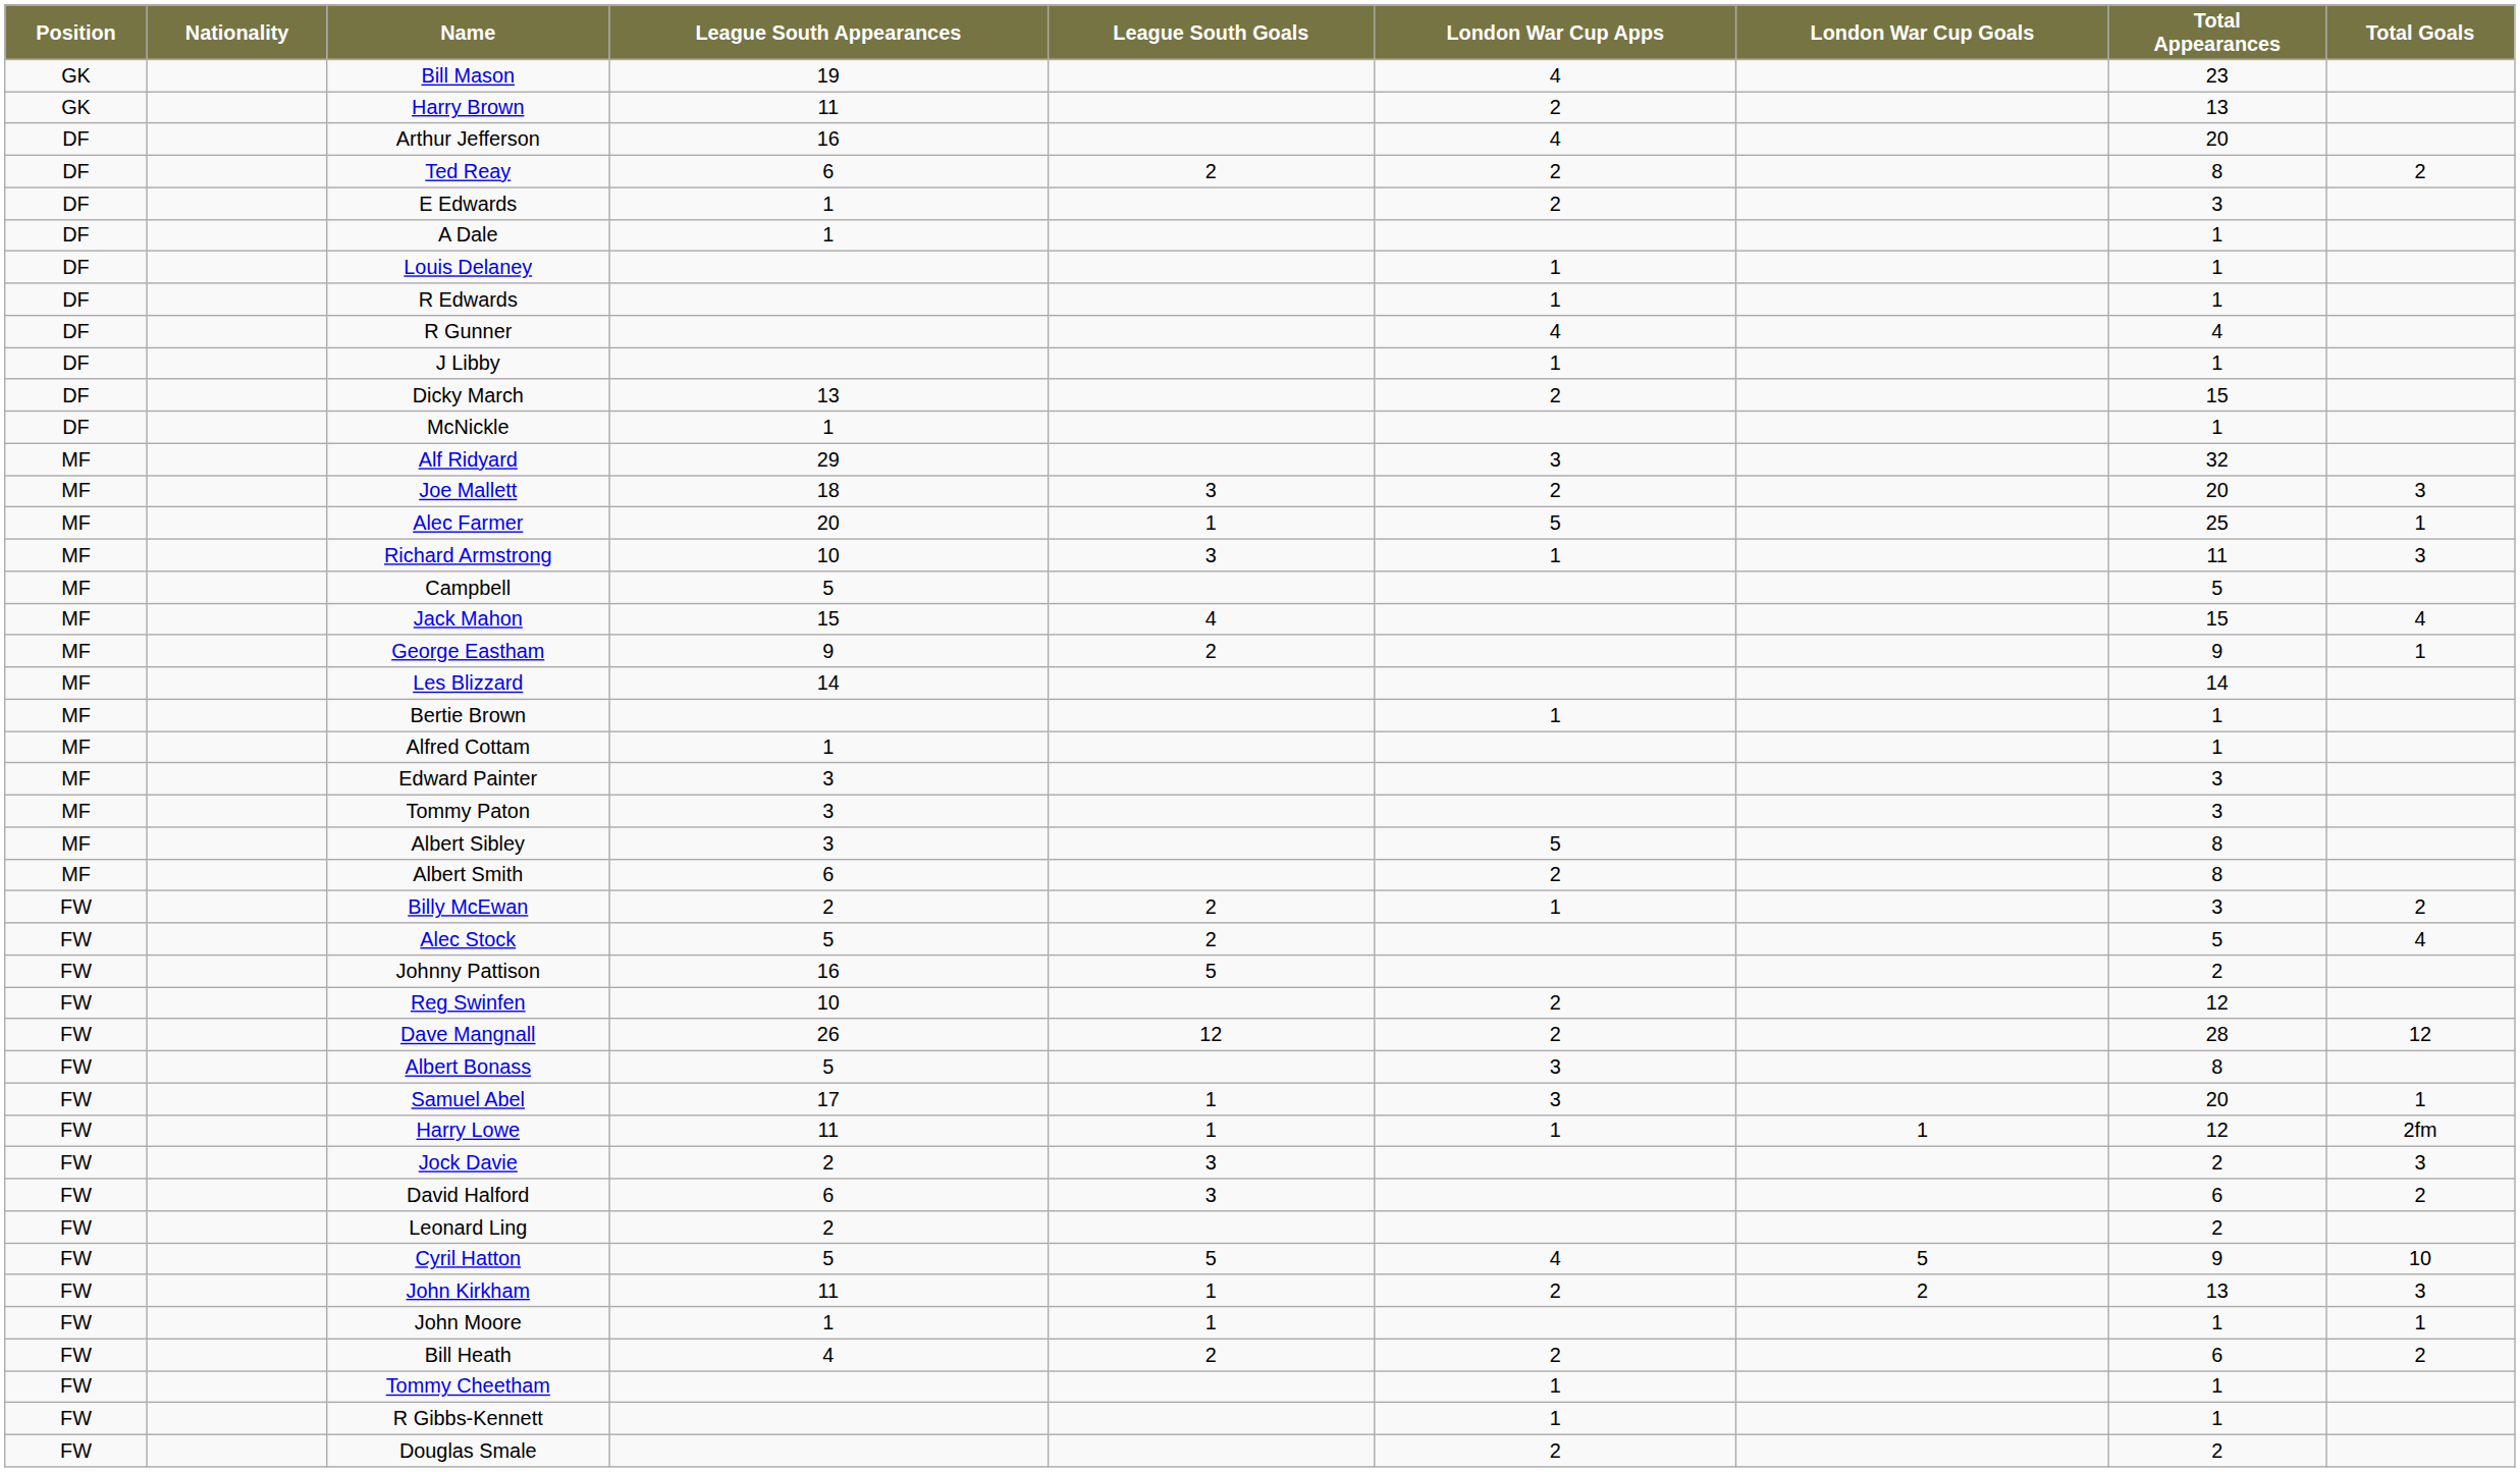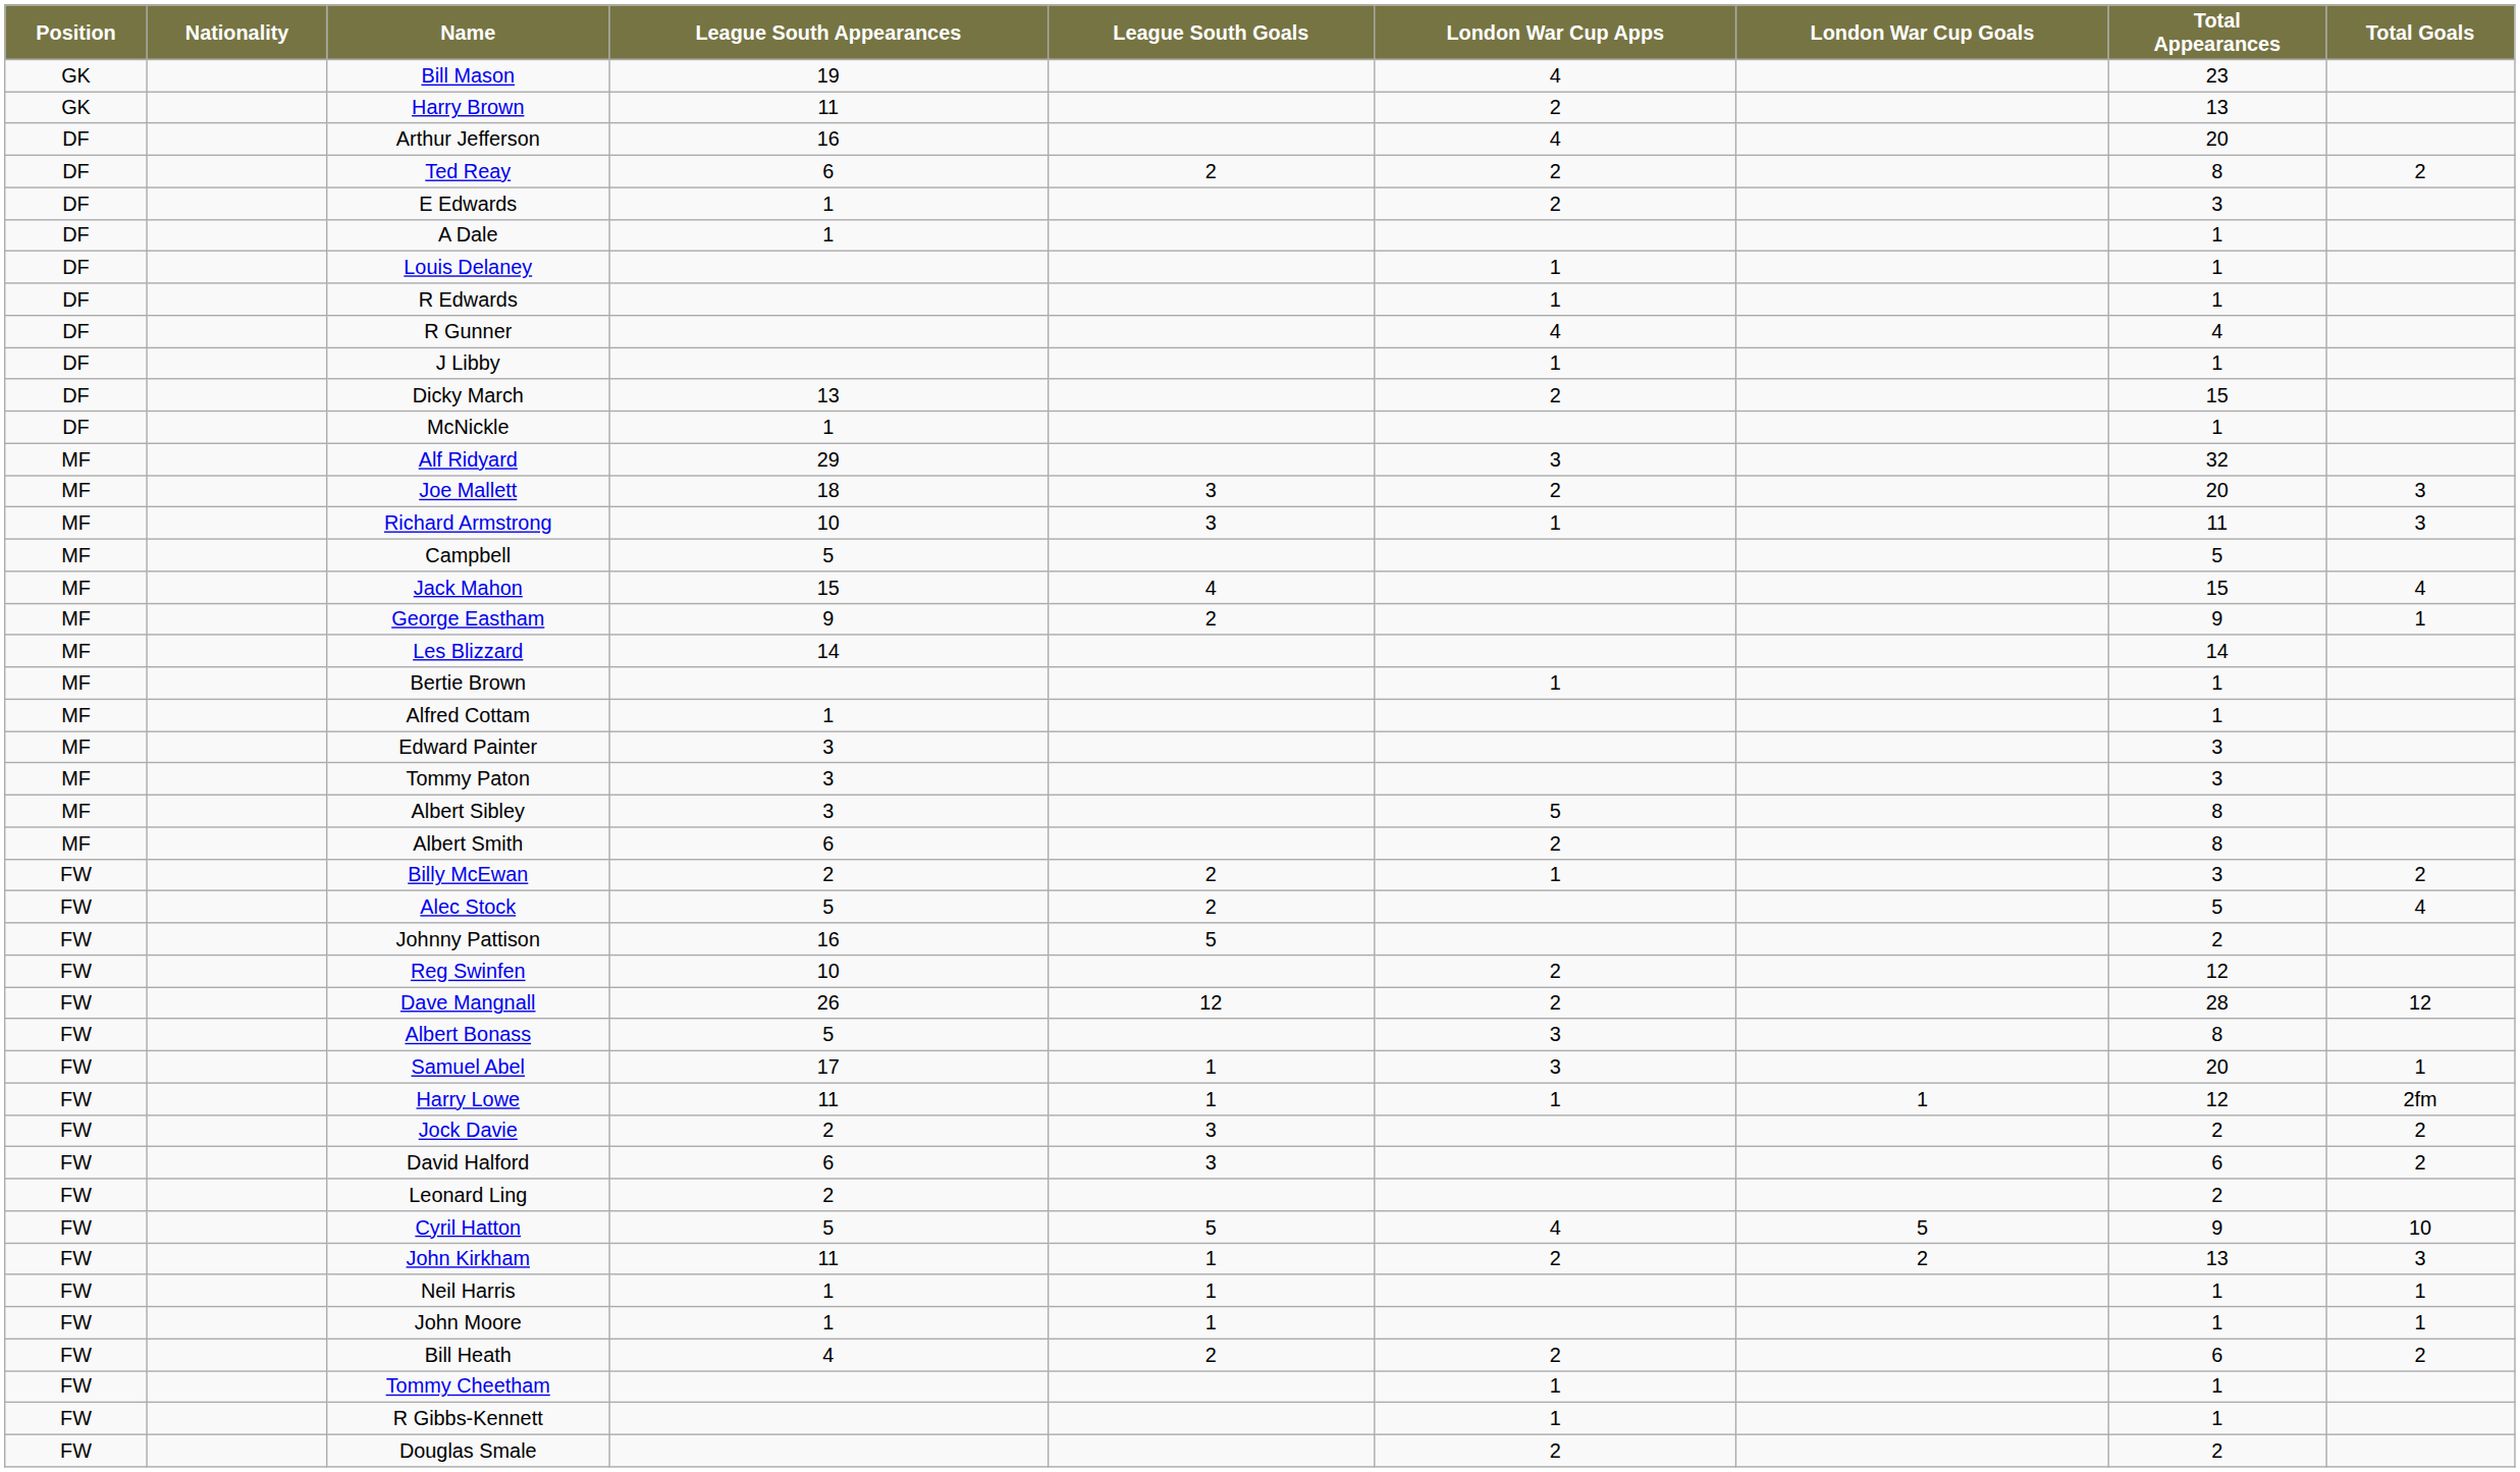 <table class="wikitable" style="text-align:center; font-size:90%; width:90%;">
 <tr>
 <th style="background:#767442; color:#FFFFFF; text-align:center;">Position</th>
 <th style="background:#767442; color:#FFFFFF; text-align:center;">Nationality</th>
 <th style="background:#767442; color:#FFFFFF; text-align:center;"><strong>Name</strong></th>
 <th style="background:#767442; color:#FFFFFF; text-align:center;">League South Appearances</th>
 <th style="background:#767442; color:#FFFFFF; text-align:center;">League South Goals</th>
 <th style="background:#767442; color:#FFFFFF; text-align:center;">London War Cup Apps</th>
 <th style="background:#767442; color:#FFFFFF; text-align:center;">London War Cup Goals</th>
 <th style="background:#767442; color:#FFFFFF; text-align:center;">Total<br>Appearances</th>
 <th style="background:#767442; color:#FFFFFF; text-align:center;">Total Goals</th>
 </tr>
 <tr>
 <td>GK</td>
 <td></td>
 <td><a href='#'>Bill Mason</a></td>
 <td>19</td>
 <td></td>
 <td>4</td>
 <td></td>
 <td>23</td>
 <td></td>
 </tr>
 <tr>
 <td>GK</td>
 <td></td>
 <td><a href='#'>Harry Brown</a></td>
 <td>11</td>
 <td></td>
 <td>2</td>
 <td></td>
 <td>13</td>
 <td></td>
 </tr>
 <tr>
 <td>DF</td>
 <td></td>
 <td>Arthur Jefferson</td>
 <td>16</td>
 <td></td>
 <td>4</td>
 <td></td>
 <td>20</td>
 <td></td>
 </tr>
 <tr>
 <td>DF</td>
 <td></td>
 <td><a href='#'>Ted Reay</a></td>
 <td>6</td>
 <td>2</td>
 <td>2</td>
 <td></td>
 <td>8</td>
 <td>2</td>
 </tr>
 <tr>
 <td>DF</td>
 <td></td>
 <td>E Edwards</td>
 <td>1</td>
 <td></td>
 <td>2</td>
 <td></td>
 <td>3</td>
 <td></td>
 </tr>
 <tr>
 <td>DF</td>
 <td></td>
 <td>A Dale</td>
 <td>1</td>
 <td></td>
 <td></td>
 <td></td>
 <td>1</td>
 <td></td>
 </tr>
 <tr>
 <td>DF</td>
 <td></td>
 <td><a href='#'>Louis Delaney</a></td>
 <td></td>
 <td></td>
 <td>1</td>
 <td></td>
 <td>1</td>
 <td></td>
 </tr>
 <tr>
 <td>DF</td>
 <td></td>
 <td>R Edwards</td>
 <td></td>
 <td></td>
 <td>1</td>
 <td></td>
 <td>1</td>
 <td></td>
 </tr>
 <tr>
 <td>DF</td>
 <td></td>
 <td>R Gunner</td>
 <td></td>
 <td></td>
 <td>4</td>
 <td></td>
 <td>4</td>
 <td></td>
 </tr>
 <tr>
 <td>DF</td>
 <td></td>
 <td>J Libby</td>
 <td></td>
 <td></td>
 <td>1</td>
 <td></td>
 <td>1</td>
 <td></td>
 </tr>
 <tr>
 <td>DF</td>
 <td></td>
 <td>Dicky March</td>
 <td>13</td>
 <td></td>
 <td>2</td>
 <td></td>
 <td>15</td>
 <td></td>
 </tr>
 <tr>
 <td>DF</td>
 <td></td>
 <td>McNickle</td>
 <td>1</td>
 <td></td>
 <td></td>
 <td></td>
 <td>1</td>
 <td></td>
 </tr>
 <tr>
 <td>MF</td>
 <td></td>
 <td><a href='#'>Alf Ridyard</a></td>
 <td>29</td>
 <td></td>
 <td>3</td>
 <td></td>
 <td>32</td>
 <td></td>
 </tr>
 <tr>
 <td>MF</td>
 <td></td>
 <td><a href='#'>Joe Mallett</a></td>
 <td>18</td>
 <td>3</td>
 <td>2</td>
 <td></td>
 <td>20</td>
 <td>3</td>
-</tr>
-<tr>
-<td>MF</td>
-<td></td>
-<td><a href='#'>Alec Farmer</a></td>
-<td>20</td>
-<td>1</td>
-<td>5</td>
-<td></td>
-<td>25</td>
-<td>1</td>
 </tr>
 <tr>
 <td>MF</td>
 <td></td>
 <td><a href='#'>Richard Armstrong</a></td>
 <td>10</td>
 <td>3</td>
 <td>1</td>
 <td></td>
 <td>11</td>
 <td>3</td>
 </tr>
 <tr>
 <td>MF</td>
 <td></td>
 <td>Campbell</td>
 <td>5</td>
 <td></td>
 <td></td>
 <td></td>
 <td>5</td>
 <td></td>
 </tr>
 <tr>
 <td>MF</td>
 <td></td>
 <td><a href='#'>Jack Mahon</a></td>
 <td>15</td>
 <td>4</td>
 <td></td>
 <td></td>
 <td>15</td>
 <td>4</td>
 </tr>
 <tr>
 <td>MF</td>
 <td></td>
 <td><a href='#'>George Eastham</a></td>
 <td>9</td>
 <td>2</td>
 <td></td>
 <td></td>
 <td>9</td>
 <td>1</td>
 </tr>
 <tr>
 <td>MF</td>
 <td></td>
 <td><a href='#'>Les Blizzard</a></td>
 <td>14</td>
 <td></td>
 <td></td>
 <td></td>
 <td>14</td>
 <td></td>
 </tr>
 <tr>
 <td>MF</td>
 <td></td>
 <td>Bertie Brown</td>
 <td></td>
 <td></td>
 <td>1</td>
 <td></td>
 <td>1</td>
 <td></td>
 </tr>
 <tr>
 <td>MF</td>
 <td></td>
 <td>Alfred Cottam</td>
 <td>1</td>
 <td></td>
 <td></td>
 <td></td>
 <td>1</td>
 <td></td>
 </tr>
 <tr>
 <td>MF</td>
 <td></td>
 <td>Edward Painter</td>
 <td>3</td>
 <td></td>
 <td></td>
 <td></td>
 <td>3</td>
 <td></td>
 </tr>
 <tr>
 <td>MF</td>
 <td></td>
 <td>Tommy Paton</td>
 <td>3</td>
 <td></td>
 <td></td>
 <td></td>
 <td>3</td>
 <td></td>
 </tr>
 <tr>
 <td>MF</td>
 <td></td>
 <td>Albert Sibley</td>
 <td>3</td>
 <td></td>
 <td>5</td>
 <td></td>
 <td>8</td>
 <td></td>
 </tr>
 <tr>
 <td>MF</td>
 <td></td>
 <td>Albert Smith</td>
 <td>6</td>
 <td></td>
 <td>2</td>
 <td></td>
 <td>8</td>
 <td></td>
 </tr>
 <tr>
 <td>FW</td>
 <td></td>
 <td><a href='#'>Billy McEwan</a></td>
 <td>2</td>
 <td>2</td>
 <td>1</td>
 <td></td>
 <td>3</td>
 <td>2</td>
 </tr>
 <tr>
 <td>FW</td>
 <td></td>
 <td><a href='#'>Alec Stock</a></td>
 <td>5</td>
 <td>2</td>
 <td></td>
 <td></td>
 <td>5</td>
 <td>4</td>
 </tr>
 <tr>
 <td>FW</td>
 <td></td>
 <td>Johnny Pattison</td>
 <td>16</td>
 <td>5</td>
 <td></td>
 <td></td>
 <td>2</td>
 <td></td>
 </tr>
 <tr>
 <td>FW</td>
 <td></td>
 <td><a href='#'>Reg Swinfen</a></td>
 <td>10</td>
 <td></td>
 <td>2</td>
 <td></td>
 <td>12</td>
 <td></td>
 </tr>
 <tr>
 <td>FW</td>
 <td></td>
 <td><a href='#'>Dave Mangnall</a></td>
 <td>26</td>
 <td>12</td>
 <td>2</td>
 <td></td>
 <td>28</td>
 <td>12</td>
 </tr>
 <tr>
 <td>FW</td>
 <td></td>
 <td><a href='#'>Albert Bonass</a></td>
 <td>5</td>
 <td></td>
 <td>3</td>
 <td></td>
 <td>8</td>
 <td></td>
 </tr>
 <tr>
 <td>FW</td>
 <td></td>
 <td><a href='#'>Samuel Abel</a></td>
 <td>17</td>
 <td>1</td>
 <td>3</td>
 <td></td>
 <td>20</td>
 <td>1</td>
 </tr>
 <tr>
 <td>FW</td>
 <td></td>
 <td><a href='#'>Harry Lowe</a></td>
 <td>11</td>
 <td>1</td>
 <td>1</td>
 <td>1</td>
 <td>12</td>
 <td>2fm</td>
 </tr>
 <tr>
 <td>FW</td>
 <td></td>
 <td><a href='#'>Jock Davie</a></td>
 <td>2</td>
 <td>3</td>
 <td></td>
 <td></td>
 <td>2</td>
-<td>3</td>
+<td>2</td>
 </tr>
 <tr>
 <td>FW</td>
 <td></td>
 <td>David Halford</td>
 <td>6</td>
 <td>3</td>
 <td></td>
 <td></td>
 <td>6</td>
 <td>2</td>
 </tr>
 <tr>
 <td>FW</td>
 <td></td>
 <td>Leonard Ling</td>
 <td>2</td>
 <td></td>
 <td></td>
 <td></td>
 <td>2</td>
 <td></td>
 </tr>
 <tr>
 <td>FW</td>
 <td></td>
 <td><a href='#'>Cyril Hatton</a></td>
 <td>5</td>
 <td>5</td>
 <td>4</td>
 <td>5</td>
 <td>9</td>
 <td>10</td>
 </tr>
 <tr>
 <td>FW</td>
 <td></td>
 <td><a href='#'>John Kirkham</a></td>
 <td>11</td>
 <td>1</td>
 <td>2</td>
 <td>2</td>
 <td>13</td>
 <td>3</td>
+</tr>
+<tr>
+<td>FW</td>
+<td></td>
+<td>Neil Harris</td>
+<td>1</td>
+<td>1</td>
+<td></td>
+<td></td>
+<td>1</td>
+<td>1</td>
 </tr>
 <tr>
 <td>FW</td>
 <td></td>
 <td>John Moore</td>
 <td>1</td>
 <td>1</td>
 <td></td>
 <td></td>
 <td>1</td>
 <td>1</td>
 </tr>
 <tr>
 <td>FW</td>
 <td></td>
 <td>Bill Heath</td>
 <td>4</td>
 <td>2</td>
 <td>2</td>
 <td></td>
 <td>6</td>
 <td>2</td>
 </tr>
 <tr>
 <td>FW</td>
 <td></td>
 <td><a href='#'>Tommy Cheetham</a></td>
 <td></td>
 <td></td>
 <td>1</td>
 <td></td>
 <td>1</td>
 <td></td>
 </tr>
 <tr>
 <td>FW</td>
 <td></td>
 <td>R Gibbs-Kennett</td>
 <td></td>
 <td></td>
 <td>1</td>
 <td></td>
 <td>1</td>
 <td></td>
 </tr>
 <tr>
 <td>FW</td>
 <td></td>
 <td>Douglas Smale</td>
 <td></td>
 <td></td>
 <td>2</td>
 <td></td>
 <td>2</td>
 <td></td>
 </tr>
 </table>
